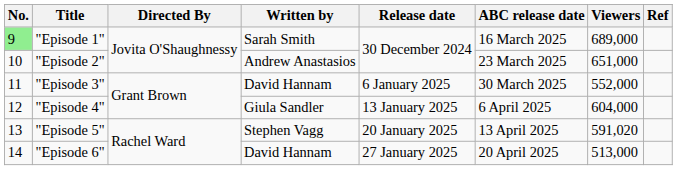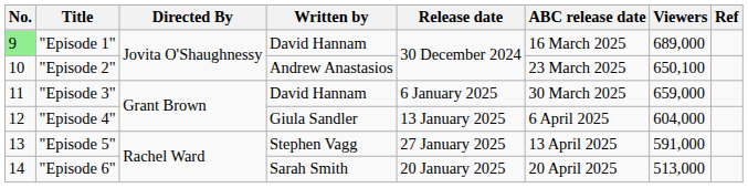 <table class="wikitable sortable">
 <tr>
 <th>No.</th>
 <th>Title</th>
 <th>Directed By</th>
 <th>Written by</th>
 <th>Release date</th>
 <th>ABC release date</th>
 <th>Viewers</th>
 <th>Ref</th>
 </tr>
 <tr>
 <td style="background: lightgreen;">9</td>
 <td>"Episode 1"</td>
 <td rowspan="2">Jovita O'Shaughnessy</td>
-<td>Sarah Smith</td>
+<td>David Hannam</td>
 <td rowspan="2">30 December 2024</td>
 <td>16 March 2025</td>
 <td>689,000</td>
 <td></td>
 </tr>
 <tr>
 <td>10</td>
 <td>"Episode 2"</td>
 <td>Andrew Anastasios</td>
 <td>23 March 2025</td>
-<td>651,000</td>
+<td>650,100</td>
 <td></td>
 </tr>
 <tr>
 <td>11</td>
 <td>"Episode 3"</td>
 <td rowspan="2">Grant Brown</td>
 <td>David Hannam</td>
 <td>6 January 2025</td>
 <td>30 March 2025</td>
-<td>552,000</td>
+<td>659,000</td>
 <td></td>
 </tr>
 <tr>
 <td>12</td>
 <td>"Episode 4"</td>
 <td>Giula Sandler</td>
 <td>13 January 2025</td>
 <td>6 April 2025</td>
 <td>604,000</td>
 <td></td>
 </tr>
 <tr>
 <td>13</td>
 <td>"Episode 5"</td>
 <td rowspan="2">Rachel Ward</td>
 <td>Stephen Vagg</td>
-<td>20 January 2025</td>
+<td>27 January 2025</td>
 <td>13 April 2025</td>
-<td>591,020</td>
+<td>591,000</td>
 <td></td>
 </tr>
 <tr>
 <td>14</td>
 <td>"Episode 6"</td>
-<td>David Hannam</td>
-<td>27 January 2025</td>
+<td>Sarah Smith</td>
+<td>20 January 2025</td>
 <td>20 April 2025</td>
 <td>513,000</td>
 <td></td>
 </tr>
 </table>
